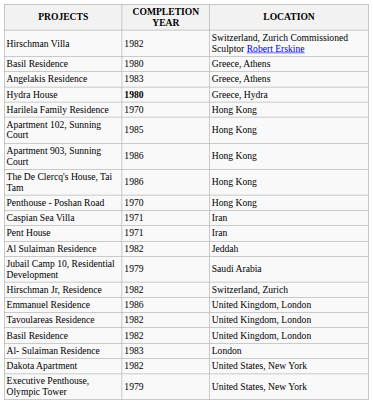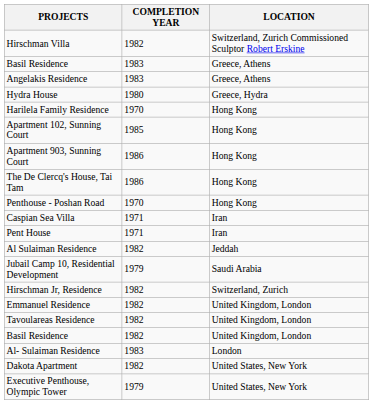 <table class="wikitable">
 <tr>
 <th>PROJECTS</th>
 <th>COMPLETION YEAR</th>
 <th>LOCATION</th>
 </tr>
 <tr>
 <td>Hirschman Villa</td>
 <td>1982</td>
 <td>Switzerland, Zurich Commissioned Sculptor <a href='#'>Robert Erskine</a></td>
 </tr>
 <tr>
 <td>Basil Residence</td>
-<td>1980</td>
+<td>1983</td>
 <td>Greece, Athens</td>
 </tr>
 <tr>
 <td>Angelakis Residence</td>
 <td>1983</td>
 <td>Greece, Athens</td>
 </tr>
 <tr>
 <td>Hydra House</td>
-<td><strong>1980</strong></td>
+<td>1980</td>
 <td>Greece, Hydra</td>
 </tr>
 <tr>
 <td>Harilela Family Residence</td>
 <td>1970</td>
 <td>Hong Kong</td>
 </tr>
 <tr>
 <td>Apartment 102, Sunning Court</td>
 <td>1985</td>
 <td>Hong Kong</td>
 </tr>
 <tr>
 <td>Apartment 903, Sunning Court</td>
 <td>1986</td>
 <td>Hong Kong</td>
 </tr>
 <tr>
 <td>The De Clercq's House, Tai Tam</td>
 <td>1986</td>
 <td>Hong Kong</td>
 </tr>
 <tr>
 <td>Penthouse - Poshan Road</td>
 <td>1970</td>
 <td>Hong Kong</td>
 </tr>
 <tr>
 <td>Caspian Sea Villa</td>
 <td>1971</td>
 <td>Iran</td>
 </tr>
 <tr>
 <td>Pent House</td>
 <td>1971</td>
 <td>Iran</td>
 </tr>
 <tr>
 <td>Al Sulaiman Residence</td>
 <td>1982</td>
 <td>Jeddah</td>
 </tr>
 <tr>
 <td>Jubail Camp 10, Residential Development</td>
 <td>1979</td>
 <td>Saudi Arabia</td>
 </tr>
 <tr>
 <td>Hirschman Jr, Residence</td>
 <td>1982</td>
 <td>Switzerland, Zurich</td>
 </tr>
 <tr>
 <td>Emmanuel Residence</td>
-<td>1986</td>
+<td>1982</td>
 <td>United Kingdom, London</td>
 </tr>
 <tr>
 <td>Tavoulareas Residence</td>
 <td>1982</td>
 <td>United Kingdom, London</td>
 </tr>
 <tr>
 <td>Basil Residence</td>
 <td>1982</td>
 <td>United Kingdom, London</td>
 </tr>
 <tr>
 <td>Al- Sulaiman Residence</td>
 <td>1983</td>
 <td>London</td>
 </tr>
 <tr>
 <td>Dakota Apartment</td>
 <td>1982</td>
 <td>United States, New York</td>
 </tr>
 <tr>
 <td>Executive Penthouse, Olympic Tower</td>
 <td>1979</td>
 <td>United States, New York</td>
 </tr>
 </table>
